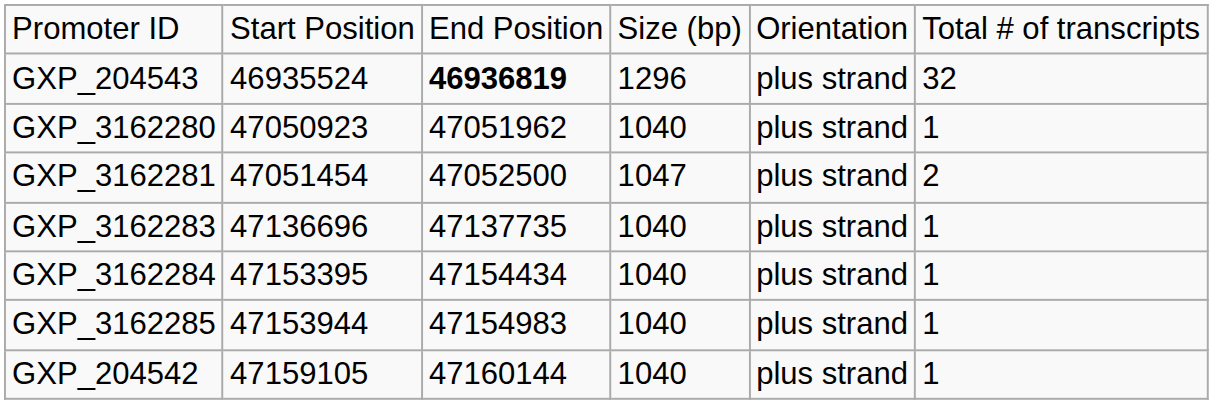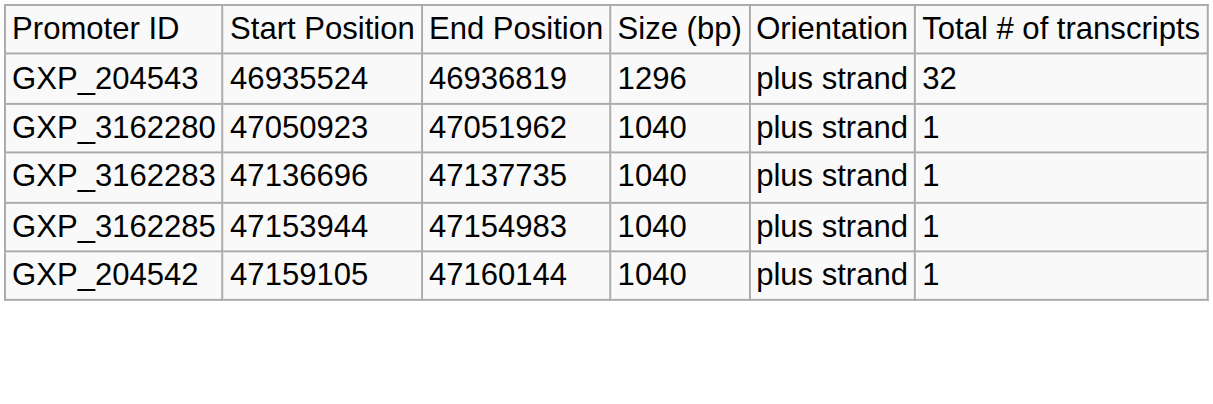 <table class="wikitable">
 <tr>
 <td>Promoter ID</td>
 <td>Start Position</td>
 <td>End Position</td>
 <td>Size (bp)</td>
 <td>Orientation</td>
 <td>Total # of transcripts</td>
 </tr>
 <tr>
 <td>GXP_204543</td>
 <td>46935524</td>
-<td><strong>46936819</strong></td>
+<td>46936819</td>
 <td>1296</td>
 <td>plus strand</td>
 <td>32</td>
 </tr>
 <tr>
 <td>GXP_3162280</td>
 <td>47050923</td>
 <td>47051962</td>
 <td>1040</td>
 <td>plus strand</td>
 <td>1</td>
 </tr>
 <tr>
-<td>GXP_3162281</td>
-<td>47051454</td>
-<td>47052500</td>
-<td>1047</td>
-<td>plus strand</td>
-<td>2</td>
-</tr>
-<tr>
 <td>GXP_3162283</td>
 <td>47136696</td>
 <td>47137735</td>
-<td>1040</td>
-<td>plus strand</td>
-<td>1</td>
-</tr>
-<tr>
-<td>GXP_3162284</td>
-<td>47153395</td>
-<td>47154434</td>
 <td>1040</td>
 <td>plus strand</td>
 <td>1</td>
 </tr>
 <tr>
 <td>GXP_3162285</td>
 <td>47153944</td>
 <td>47154983</td>
 <td>1040</td>
 <td>plus strand</td>
 <td>1</td>
 </tr>
 <tr>
 <td>GXP_204542</td>
 <td>47159105</td>
 <td>47160144</td>
 <td>1040</td>
 <td>plus strand</td>
 <td>1</td>
 </tr>
 </table>
